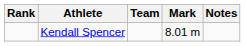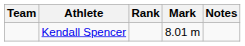 <table class="wikitable sortable">
 <tr>
+<th>Team</th>
+<th>Athlete</th>
 <th>Rank</th>
-<th>Athlete</th>
-<th>Team</th>
 <th>Mark</th>
 <th>Notes</th>
 </tr>
 <tr>
+<td></td>
+<td><a href='#'>Kendall Spencer</a></td>
 <td align=center></td>
-<td><a href='#'>Kendall Spencer</a></td>
-<td></td>
 <td>8.01 m</td>
 <td></td>
 </tr>
 </table>
